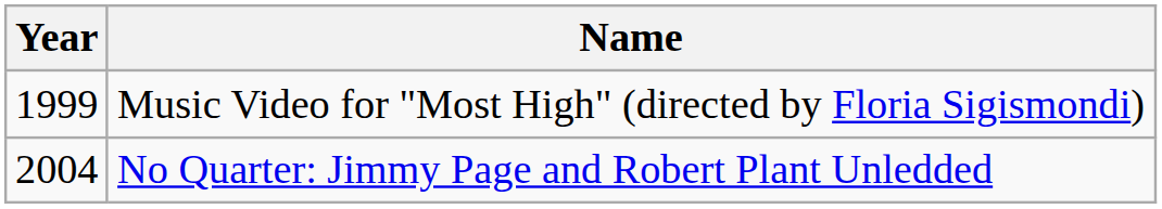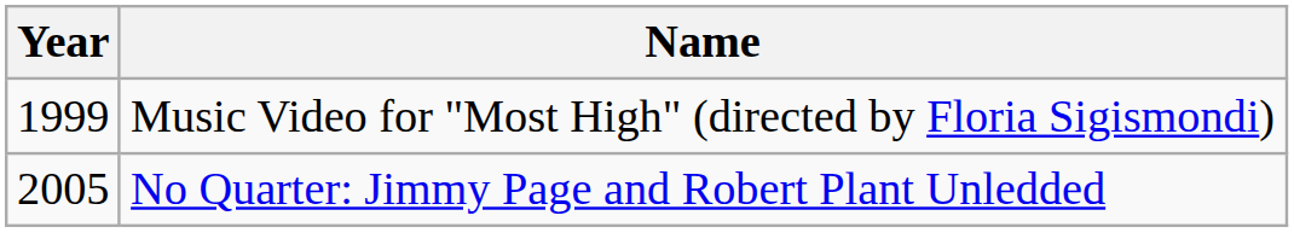 <table class="wikitable">
 <tr>
 <th>Year</th>
 <th>Name</th>
 </tr>
 <tr>
 <td>1999</td>
 <td>Music Video for "Most High" (directed by <a href='#'>Floria Sigismondi</a>)</td>
 </tr>
 <tr>
-<td>2004</td>
+<td>2005</td>
 <td><a href='#'>No Quarter: Jimmy Page and Robert Plant Unledded</a></td>
 </tr>
 </table>
